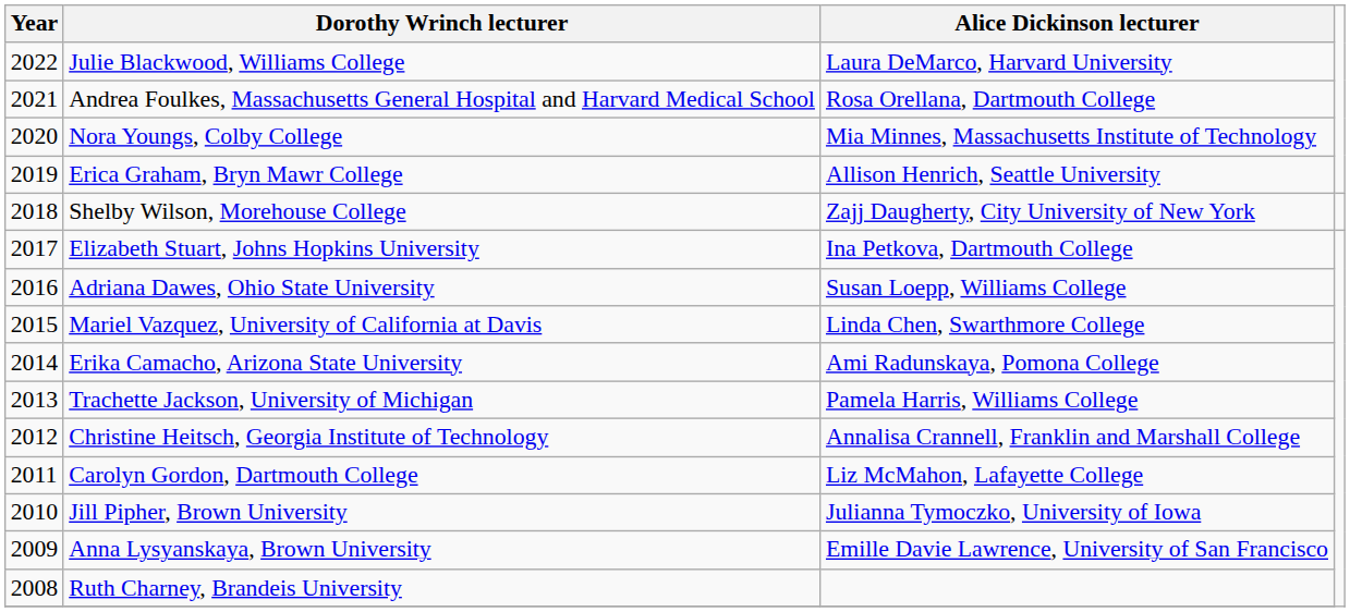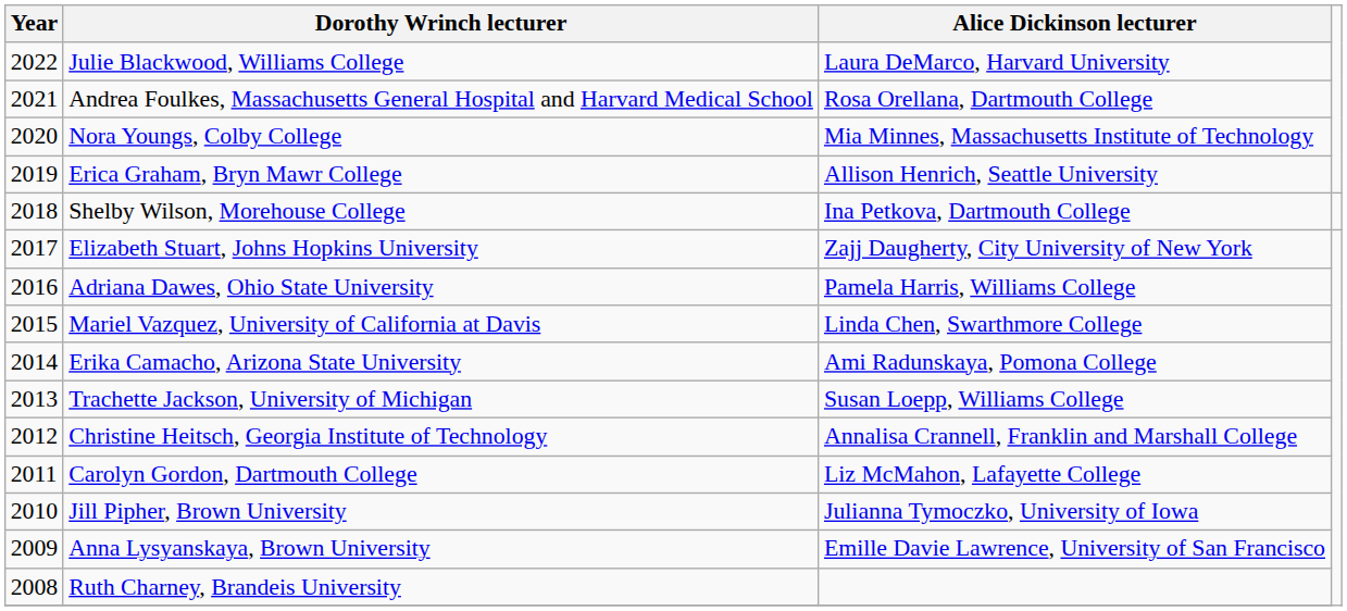 <table class="wikitable">
 <tr>
 <th>Year</th>
 <th>Dorothy Wrinch lecturer</th>
 <th>Alice Dickinson lecturer</th>
 </tr>
 <tr>
 <td>2022</td>
 <td><a href='#'>Julie Blackwood</a>, <a href='#'>Williams College</a></td>
 <td><a href='#'>Laura DeMarco</a>, <a href='#'>Harvard University</a></td>
 </tr>
 <tr>
 <td>2021</td>
 <td>Andrea Foulkes, <a href='#'>Massachusetts General Hospital</a> and <a href='#'>Harvard Medical School</a></td>
 <td><a href='#'>Rosa Orellana</a>, <a href='#'>Dartmouth College</a></td>
 </tr>
 <tr>
 <td>2020</td>
 <td><a href='#'>Nora Youngs</a>, <a href='#'>Colby College</a></td>
 <td><a href='#'>Mia Minnes</a>, <a href='#'>Massachusetts Institute of Technology</a></td>
 </tr>
 <tr>
 <td>2019</td>
 <td><a href='#'>Erica Graham</a>, <a href='#'>Bryn Mawr College</a></td>
 <td><a href='#'>Allison Henrich</a>, <a href='#'>Seattle University</a></td>
 </tr>
 <tr>
 <td>2018</td>
 <td>Shelby Wilson, <a href='#'>Morehouse College</a></td>
-<td><a href='#'>Zajj Daugherty</a>, <a href='#'>City University of New York</a></td>
+<td><a href='#'>Ina Petkova</a>, <a href='#'>Dartmouth College</a></td>
 <td></td>
 </tr>
 <tr>
 <td>2017</td>
 <td><a href='#'>Elizabeth Stuart</a>, <a href='#'>Johns Hopkins University</a></td>
-<td><a href='#'>Ina Petkova</a>, <a href='#'>Dartmouth College</a></td>
+<td><a href='#'>Zajj Daugherty</a>, <a href='#'>City University of New York</a></td>
 </tr>
 <tr>
 <td>2016</td>
 <td><a href='#'>Adriana Dawes</a>, <a href='#'>Ohio State University</a></td>
-<td><a href='#'>Susan Loepp</a>, <a href='#'>Williams College</a></td>
+<td><a href='#'>Pamela Harris</a>, <a href='#'>Williams College</a></td>
 </tr>
 <tr>
 <td>2015</td>
 <td><a href='#'>Mariel Vazquez</a>, <a href='#'>University of California at Davis</a></td>
 <td><a href='#'>Linda Chen</a>, <a href='#'>Swarthmore College</a></td>
 </tr>
 <tr>
 <td>2014</td>
 <td><a href='#'>Erika Camacho</a>, <a href='#'>Arizona State University</a></td>
 <td><a href='#'>Ami Radunskaya</a>, <a href='#'>Pomona College</a></td>
 </tr>
 <tr>
 <td>2013</td>
 <td><a href='#'>Trachette Jackson</a>, <a href='#'>University of Michigan</a></td>
-<td><a href='#'>Pamela Harris</a>, <a href='#'>Williams College</a></td>
+<td><a href='#'>Susan Loepp</a>, <a href='#'>Williams College</a></td>
 </tr>
 <tr>
 <td>2012</td>
 <td><a href='#'>Christine Heitsch</a>, <a href='#'>Georgia Institute of Technology</a></td>
 <td><a href='#'>Annalisa Crannell</a>, <a href='#'>Franklin and Marshall College</a></td>
 </tr>
 <tr>
 <td>2011</td>
 <td><a href='#'>Carolyn Gordon</a>, <a href='#'>Dartmouth College</a></td>
 <td><a href='#'>Liz McMahon</a>, <a href='#'>Lafayette College</a></td>
 </tr>
 <tr>
 <td>2010</td>
 <td><a href='#'>Jill Pipher</a>, <a href='#'>Brown University</a></td>
 <td><a href='#'>Julianna Tymoczko</a>, <a href='#'>University of Iowa</a></td>
 </tr>
 <tr>
 <td>2009</td>
 <td><a href='#'>Anna Lysyanskaya</a>, <a href='#'>Brown University</a></td>
 <td><a href='#'>Emille Davie Lawrence</a>, <a href='#'>University of San Francisco</a></td>
 </tr>
 <tr>
 <td>2008</td>
 <td><a href='#'>Ruth Charney</a>, <a href='#'>Brandeis University</a></td>
 <td></td>
 </tr>
 <tr>
 </tr>
 </table>
